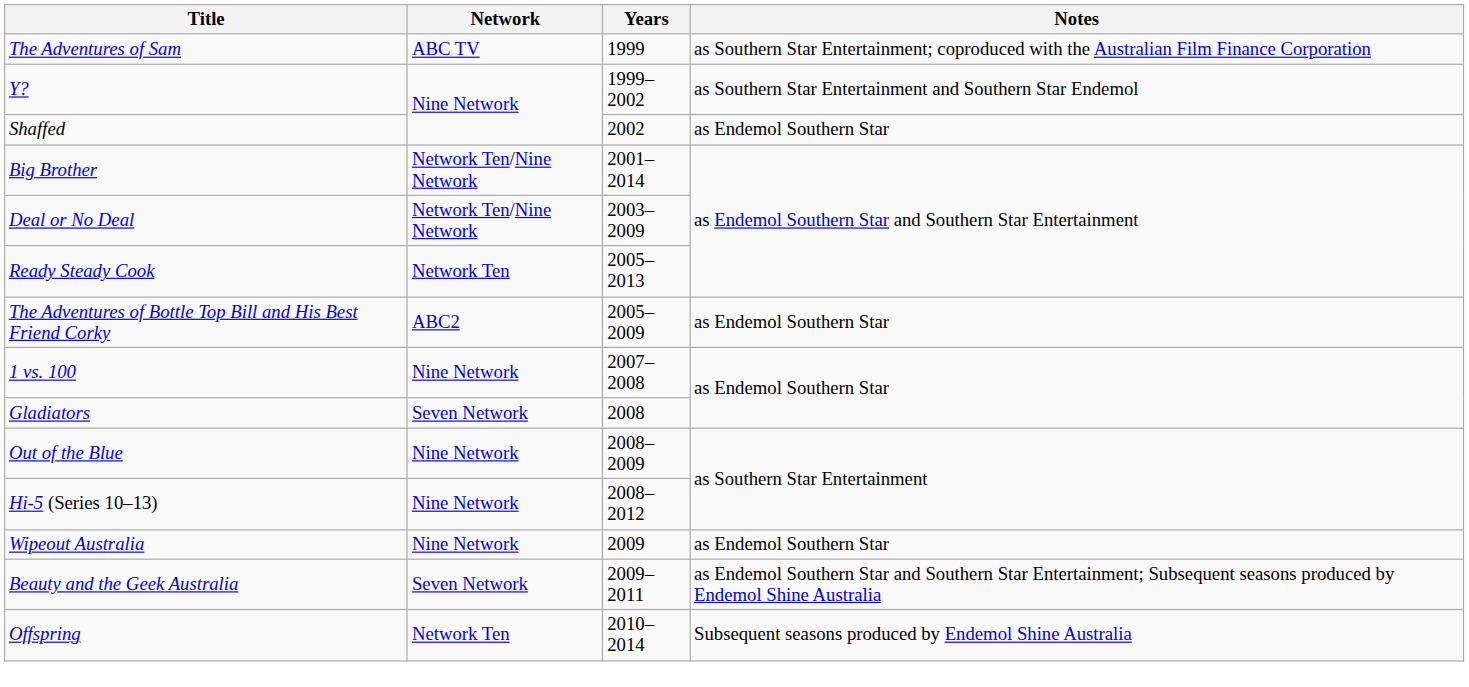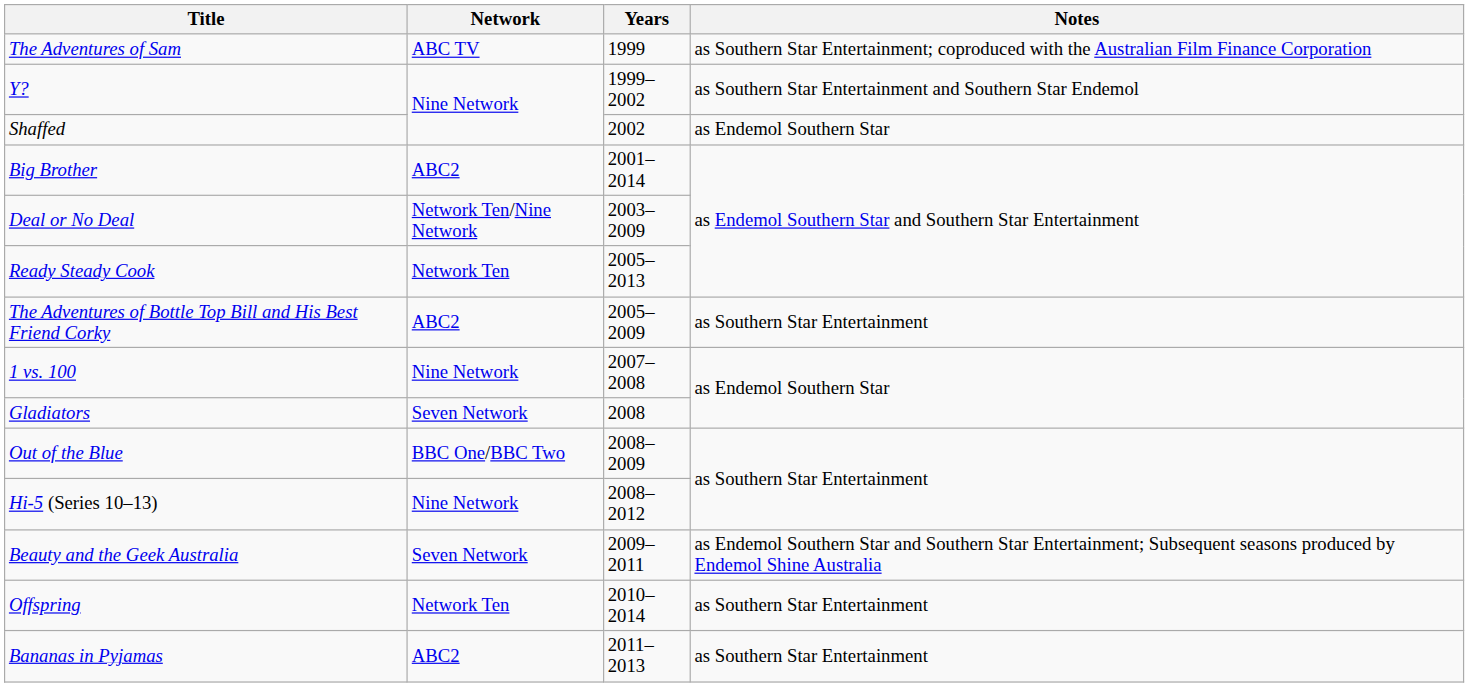 <table class="wikitable sortable">
 <tr>
 <th>Title</th>
 <th>Network</th>
 <th>Years</th>
 <th>Notes</th>
 </tr>
 <tr>
 <td><em><a href='#'>The Adventures of Sam</a></em></td>
 <td><a href='#'>ABC TV</a></td>
 <td>1999</td>
 <td>as Southern Star Entertainment; coproduced with the <a href='#'>Australian Film Finance Corporation</a></td>
 </tr>
 <tr>
 <td><em><a href='#'>Y?</a></em></td>
 <td rowspan="2"><a href='#'>Nine Network</a></td>
 <td>1999–2002</td>
 <td>as Southern Star Entertainment and Southern Star Endemol</td>
 </tr>
 <tr>
 <td><em>Shaffed</em></td>
 <td>2002</td>
 <td>as Endemol Southern Star</td>
 </tr>
 <tr>
 <td><em><a href='#'>Big Brother</a></em></td>
-<td><a href='#'>Network Ten</a>/<a href='#'>Nine Network</a></td>
+<td><a href='#'>ABC2</a></td>
 <td>2001–2014</td>
 <td rowspan="3">as <a href='#'>Endemol Southern Star</a> and Southern Star Entertainment</td>
 </tr>
 <tr>
 <td><em><a href='#'>Deal or No Deal</a></em></td>
 <td><a href='#'>Network Ten</a>/<a href='#'>Nine Network</a></td>
 <td>2003–2009</td>
 </tr>
 <tr>
 <td><em><a href='#'>Ready Steady Cook</a></em></td>
 <td><a href='#'>Network Ten</a></td>
 <td>2005–2013</td>
 </tr>
 <tr>
 <td><em><a href='#'>The Adventures of Bottle Top Bill and His Best Friend Corky</a></em></td>
 <td><a href='#'>ABC2</a></td>
 <td>2005–2009</td>
-<td>as Endemol Southern Star</td>
+<td>as Southern Star Entertainment</td>
 </tr>
 <tr>
 <td><em><a href='#'>1 vs. 100</a></em></td>
 <td><a href='#'>Nine Network</a></td>
 <td>2007–2008</td>
 <td rowspan="2">as Endemol Southern Star</td>
 </tr>
 <tr>
 <td><em><a href='#'>Gladiators</a></em></td>
 <td><a href='#'>Seven Network</a></td>
 <td>2008</td>
 </tr>
 <tr>
 <td><em><a href='#'>Out of the Blue</a></em></td>
-<td><a href='#'>Nine Network</a></td>
+<td><a href='#'>BBC One</a>/<a href='#'>BBC Two</a></td>
 <td>2008–2009</td>
 <td rowspan="2">as Southern Star Entertainment</td>
 </tr>
 <tr>
 <td><em><a href='#'>Hi-5</a></em> (Series 10–13)</td>
 <td><a href='#'>Nine Network</a></td>
 <td>2008–2012</td>
-</tr>
-<tr>
-<td><em><a href='#'>Wipeout Australia</a></em></td>
-<td><a href='#'>Nine Network</a></td>
-<td>2009</td>
-<td>as Endemol Southern Star</td>
 </tr>
 <tr>
 <td><em><a href='#'>Beauty and the Geek Australia</a></em></td>
 <td><a href='#'>Seven Network</a></td>
 <td>2009–2011</td>
 <td>as Endemol Southern Star and Southern Star Entertainment; Subsequent seasons produced by <a href='#'>Endemol Shine Australia</a></td>
 </tr>
 <tr>
 <td><em><a href='#'>Offspring</a></em></td>
 <td><a href='#'>Network Ten</a></td>
 <td>2010–2014</td>
-<td>Subsequent seasons produced by <a href='#'>Endemol Shine Australia</a></td>
+<td>as Southern Star Entertainment</td>
+</tr>
+<tr>
+<td><em><a href='#'>Bananas in Pyjamas</a></em></td>
+<td><a href='#'>ABC2</a></td>
+<td>2011–2013</td>
+<td>as Southern Star Entertainment</td>
 </tr>
 </table>
